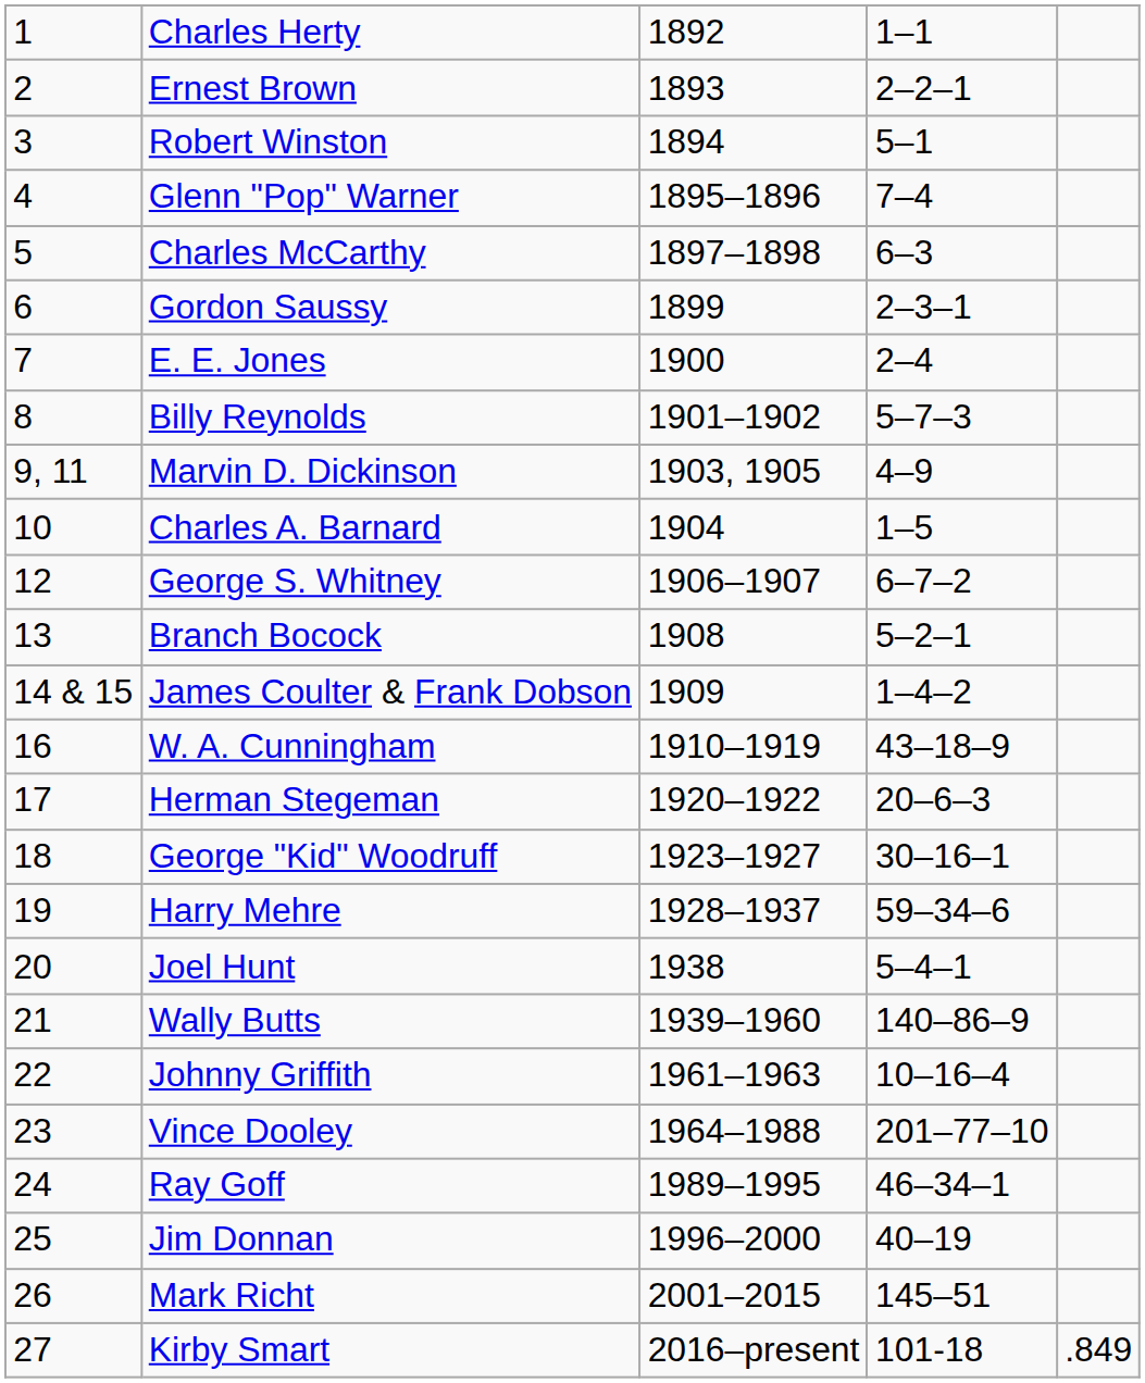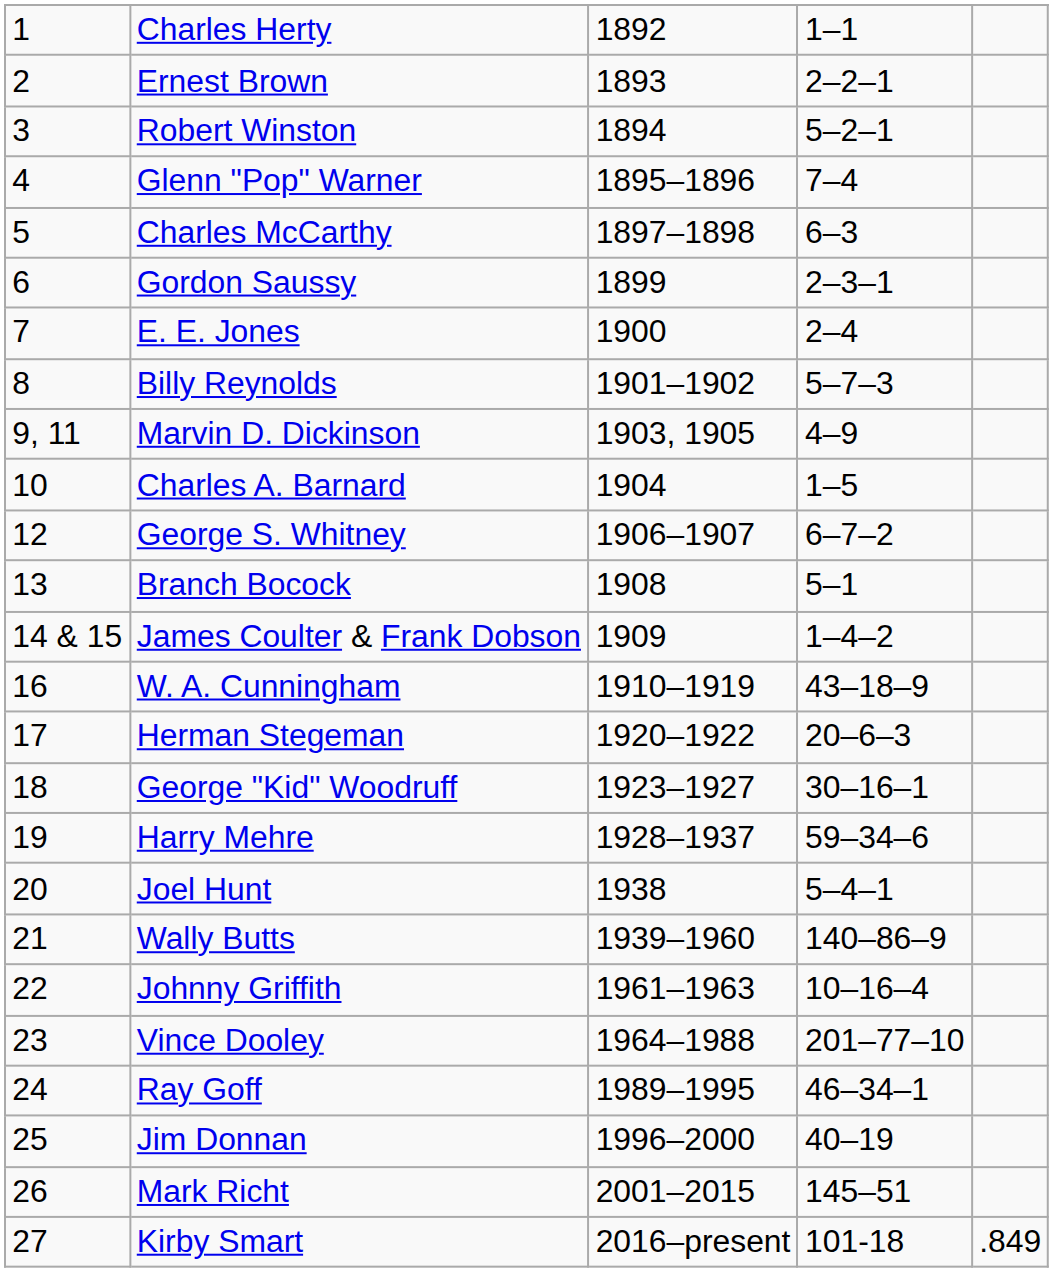 <table class="wikitable sortable">
 <tr>
 </tr>
 <tr>
 <td>1</td>
 <td><a href='#'>Charles Herty</a></td>
 <td>1892</td>
 <td>1–1</td>
 <td></td>
 </tr>
 <tr>
 <td>2</td>
 <td><a href='#'>Ernest Brown</a></td>
 <td>1893</td>
 <td>2–2–1</td>
 <td></td>
 </tr>
 <tr>
 <td>3</td>
 <td><a href='#'>Robert Winston</a></td>
 <td>1894</td>
-<td>5–1</td>
+<td>5–2–1</td>
 <td></td>
 </tr>
 <tr>
 <td>4</td>
 <td><a href='#'>Glenn "Pop" Warner</a></td>
 <td>1895–1896</td>
 <td>7–4</td>
 <td></td>
 </tr>
 <tr>
 <td>5</td>
 <td><a href='#'>Charles McCarthy</a></td>
 <td>1897–1898</td>
 <td>6–3</td>
 <td></td>
 </tr>
 <tr>
 <td>6</td>
 <td><a href='#'>Gordon Saussy</a></td>
 <td>1899</td>
 <td>2–3–1</td>
 <td></td>
 </tr>
 <tr>
 <td>7</td>
 <td><a href='#'>E. E. Jones</a></td>
 <td>1900</td>
 <td>2–4</td>
 <td></td>
 </tr>
 <tr>
 <td>8</td>
 <td><a href='#'>Billy Reynolds</a></td>
 <td>1901–1902</td>
 <td>5–7–3</td>
 <td></td>
 </tr>
 <tr>
 <td>9, 11</td>
 <td><a href='#'>Marvin D. Dickinson</a></td>
 <td>1903, 1905</td>
 <td>4–9</td>
 <td></td>
 </tr>
 <tr>
 <td>10</td>
 <td><a href='#'>Charles A. Barnard</a></td>
 <td>1904</td>
 <td>1–5</td>
 <td></td>
 </tr>
 <tr>
 <td>12</td>
 <td><a href='#'>George S. Whitney</a></td>
 <td>1906–1907</td>
 <td>6–7–2</td>
 <td></td>
 </tr>
 <tr>
 <td>13</td>
 <td><a href='#'>Branch Bocock</a></td>
 <td>1908</td>
-<td>5–2–1</td>
+<td>5–1</td>
 <td></td>
 </tr>
 <tr>
 <td>14 & 15</td>
 <td><a href='#'>James Coulter</a> & <a href='#'>Frank Dobson</a></td>
 <td>1909</td>
 <td>1–4–2</td>
 <td></td>
 </tr>
 <tr>
 <td>16</td>
 <td><a href='#'>W. A. Cunningham</a></td>
 <td>1910–1919</td>
 <td>43–18–9</td>
 <td></td>
 </tr>
 <tr>
 <td>17</td>
 <td><a href='#'>Herman Stegeman</a></td>
 <td>1920–1922</td>
 <td>20–6–3</td>
 <td></td>
 </tr>
 <tr>
 <td>18</td>
 <td><a href='#'>George "Kid" Woodruff</a></td>
 <td>1923–1927</td>
 <td>30–16–1</td>
 <td></td>
 </tr>
 <tr>
 <td>19</td>
 <td><a href='#'>Harry Mehre</a></td>
 <td>1928–1937</td>
 <td>59–34–6</td>
 <td></td>
 </tr>
 <tr>
 <td>20</td>
 <td><a href='#'>Joel Hunt</a></td>
 <td>1938</td>
 <td>5–4–1</td>
 <td></td>
 </tr>
 <tr>
 <td>21</td>
 <td><a href='#'>Wally Butts</a></td>
 <td>1939–1960</td>
 <td>140–86–9</td>
 <td></td>
 </tr>
 <tr>
 <td>22</td>
 <td><a href='#'>Johnny Griffith</a></td>
 <td>1961–1963</td>
 <td>10–16–4</td>
 <td></td>
 </tr>
 <tr>
 <td>23</td>
 <td><a href='#'>Vince Dooley</a></td>
 <td>1964–1988</td>
 <td>201–77–10</td>
 <td></td>
 </tr>
 <tr>
 <td>24</td>
 <td><a href='#'>Ray Goff</a></td>
 <td>1989–1995</td>
 <td>46–34–1</td>
 <td></td>
 </tr>
 <tr>
 <td>25</td>
 <td><a href='#'>Jim Donnan</a></td>
 <td>1996–2000</td>
 <td>40–19</td>
 <td></td>
 </tr>
 <tr>
 <td>26</td>
 <td><a href='#'>Mark Richt</a></td>
 <td>2001–2015</td>
 <td>145–51</td>
 <td></td>
 </tr>
 <tr>
 <td>27</td>
 <td><a href='#'>Kirby Smart</a></td>
 <td>2016–present</td>
 <td>101-18</td>
 <td>.849</td>
 </tr>
 </table>
